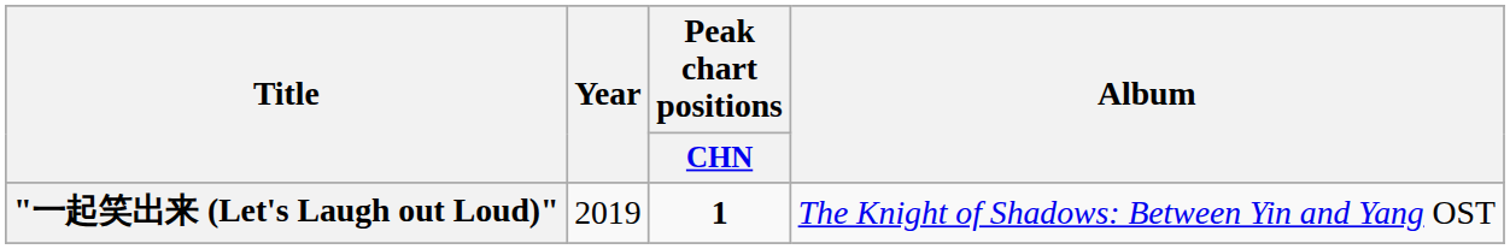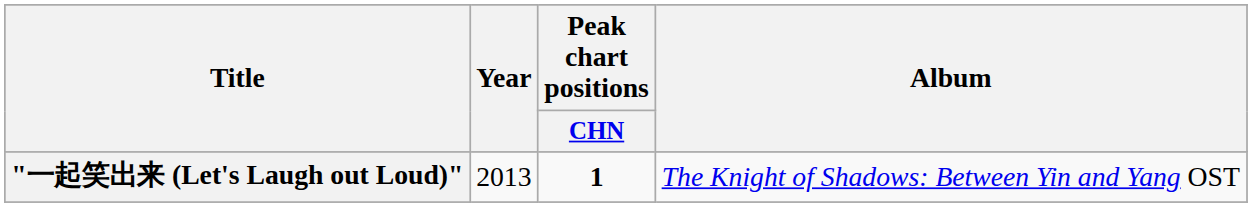 <table class="wikitable plainrowheaders" style="text-align:center;">
 <tr>
 <th rowspan="2" scope="col">Title</th>
 <th rowspan="2" scope="col">Year</th>
 <th>Peak chart positions</th>
 <th rowspan="2" scope="col">Album</th>
 </tr>
 <tr>
 <th scope="col" style="width:3em;font-size:90%;"><a href='#'>CHN</a><br></th>
 </tr>
 <tr>
 <th scope="row">"一起笑出来 (Let's Laugh out Loud)" <br></th>
-<td>2019</td>
+<td>2013</td>
 <td><strong>1</strong></td>
 <td><em><a href='#'>The Knight of Shadows: Between Yin and Yang</a></em> OST</td>
 </tr>
 </table>
